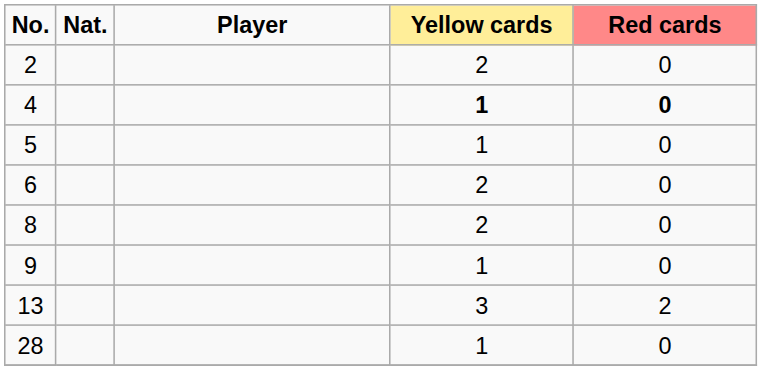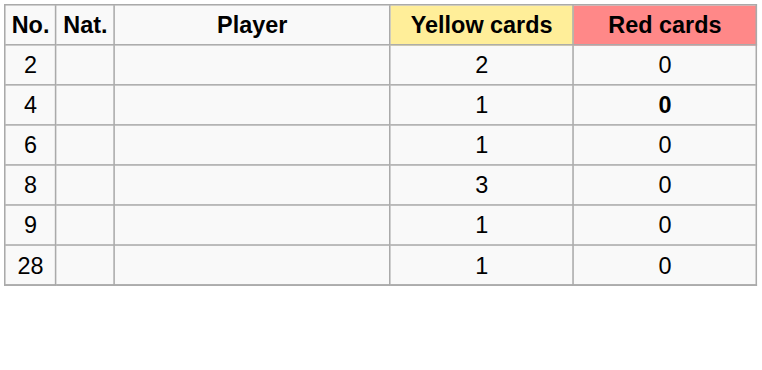 <table class="sortable" border="2" cellpadding="4" cellspacing="0" style="text-align:center; margin: 1em 1em 1em 0; background: #f9f9f9; border: 1px #aaa solid; border-collapse: collapse; font-size: 95%;">
 <tr>
 <th class="unsortable" width="20px">No.</th>
 <th class="unsortable" width="24px">Nat.</th>
 <th width="170px">Player</th>
 <th width="110px" style="background: #FFEE99"> Yellow cards</th>
 <th width="110px" style="background: #FF8888"> Red cards</th>
 </tr>
 <tr>
 <td>2</td>
 <td></td>
 <td align="left"></td>
 <td>2</td>
 <td>0</td>
 </tr>
 <tr>
 <td>4</td>
 <td></td>
 <td align="left"></td>
-<td><strong>1</strong></td>
+<td>1</td>
 <td><strong>0</strong></td>
 </tr>
 <tr>
-<td>5</td>
+<td>6</td>
 <td></td>
 <td align="left"></td>
 <td>1</td>
 <td>0</td>
 </tr>
 <tr>
-<td>6</td>
-<td></td>
-<td align="left"></td>
-<td>2</td>
-<td>0</td>
-</tr>
-<tr>
 <td>8</td>
 <td></td>
 <td align="left"></td>
-<td>2</td>
+<td>3</td>
 <td>0</td>
 </tr>
 <tr>
 <td>9</td>
 <td></td>
 <td align="left"></td>
 <td>1</td>
 <td>0</td>
-</tr>
-<tr>
-<td>13</td>
-<td></td>
-<td align="left"></td>
-<td>3</td>
-<td>2</td>
 </tr>
 <tr>
 <td>28</td>
 <td></td>
 <td align="left"></td>
 <td>1</td>
 <td>0</td>
 </tr>
 <tr>
 </tr>
 </table>
